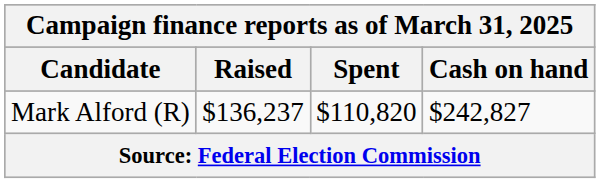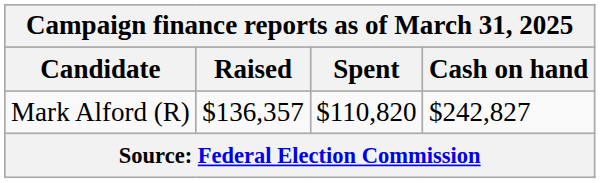 <table class="wikitable sortable">
 <tr>
 <th colspan="4">Campaign finance reports as of March 31, 2025</th>
 </tr>
 <tr style="text-align:center;">
 <th>Candidate</th>
 <th>Raised</th>
 <th>Spent</th>
 <th>Cash on hand</th>
 </tr>
 <tr>
 <td>Mark Alford (R)</td>
-<td>$136,237</td>
+<td>$136,357</td>
 <td>$110,820</td>
 <td>$242,827</td>
 </tr>
 <tr>
 <th colspan="4"><small>Source: <a href='#'>Federal Election Commission</a></small></th>
 </tr>
 </table>
